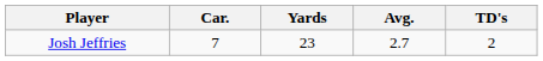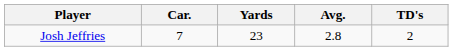 <table class="wikitable sortable">
 <tr>
 <th bgcolor="#DDDDFF" width="16%">Player</th>
 <th bgcolor="#DDDDFF" width="9%">Car.</th>
 <th bgcolor="#DDDDFF" width="9%">Yards</th>
 <th bgcolor="#DDDDFF" width="9%">Avg.</th>
 <th bgcolor="#DDDDFF" width="9%">TD's</th>
 </tr>
 <tr align="center">
 <td><a href='#'>Josh Jeffries</a></td>
 <td>7</td>
 <td>23</td>
-<td>2.7</td>
+<td>2.8</td>
 <td>2</td>
 </tr>
 </table>
